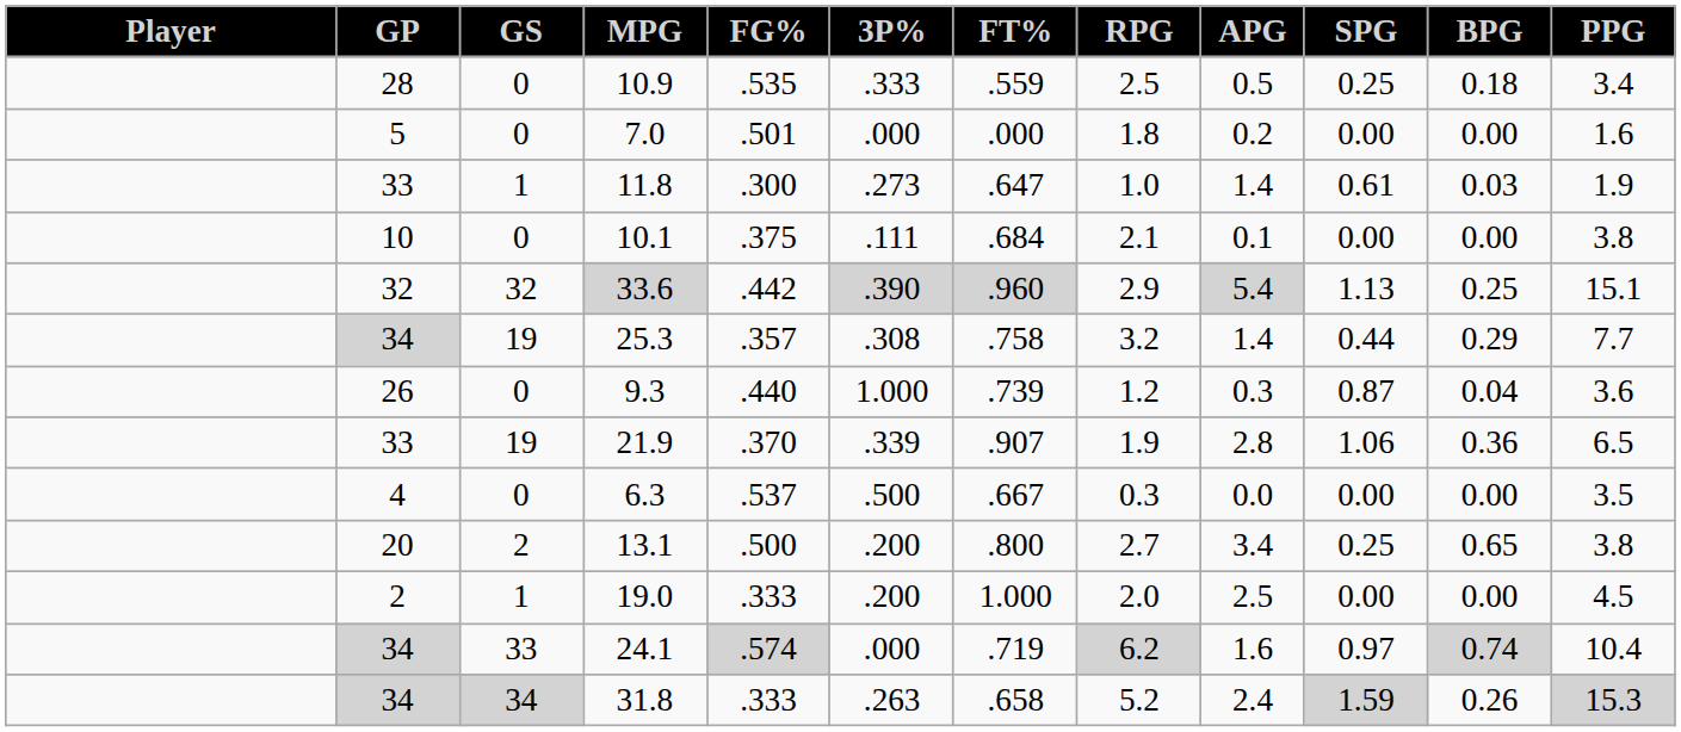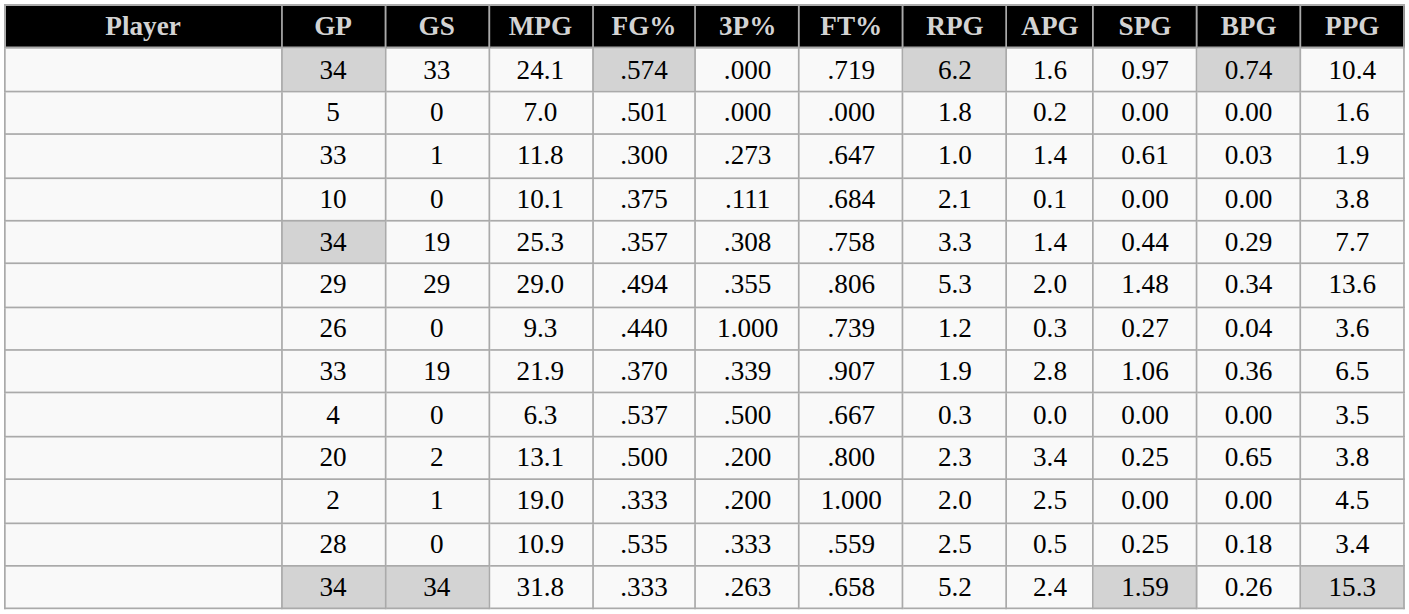 <table class="wikitable sortable" style="text-align:center;">
 <tr>
 <th style="background:#000000;color:#D3D3D3;" width="16%">Player</th>
 <th style="background:#000000;color:#D3D3D3;" width="6%">GP</th>
 <th style="background:#000000;color:#D3D3D3;" width="6%">GS</th>
 <th style="background:#000000;color:#D3D3D3;" width="6%">MPG</th>
 <th style="background:#000000;color:#D3D3D3;" width="6%">FG%</th>
 <th style="background:#000000;color:#D3D3D3;" width="6%">3P%</th>
 <th style="background:#000000;color:#D3D3D3;" width="6%">FT%</th>
 <th style="background:#000000;color:#D3D3D3;" width="6%">RPG</th>
 <th style="background:#000000;color:#D3D3D3;" width="5%">APG</th>
 <th style="background:#000000;color:#D3D3D3;" width="6%">SPG</th>
 <th style="background:#000000;color:#D3D3D3;" width="6%">BPG</th>
 <th style="background:#000000;color:#D3D3D3;" width="6%">PPG</th>
 </tr>
 <tr>
 <td></td>
-<td>28</td>
-<td>0</td>
-<td>10.9</td>
-<td>.535</td>
-<td>.333</td>
-<td>.559</td>
-<td>2.5</td>
-<td>0.5</td>
-<td>0.25</td>
-<td>0.18</td>
-<td>3.4</td>
+<td style="background:#D3D3D3">34</td>
+<td>33</td>
+<td>24.1</td>
+<td style="background:#D3D3D3">.574</td>
+<td>.000</td>
+<td>.719</td>
+<td style="background:#D3D3D3">6.2</td>
+<td>1.6</td>
+<td>0.97</td>
+<td style="background:#D3D3D3">0.74</td>
+<td>10.4</td>
 </tr>
 <tr>
 <td></td>
 <td>5</td>
 <td>0</td>
 <td>7.0</td>
 <td>.501</td>
 <td>.000</td>
 <td>.000</td>
 <td>1.8</td>
 <td>0.2</td>
 <td>0.00</td>
 <td>0.00</td>
 <td>1.6</td>
 </tr>
 <tr>
 <td></td>
 <td>33</td>
 <td>1</td>
 <td>11.8</td>
 <td>.300</td>
 <td>.273</td>
 <td>.647</td>
 <td>1.0</td>
 <td>1.4</td>
 <td>0.61</td>
 <td>0.03</td>
 <td>1.9</td>
 </tr>
 <tr>
 <td></td>
 <td>10</td>
 <td>0</td>
 <td>10.1</td>
 <td>.375</td>
 <td>.111</td>
 <td>.684</td>
 <td>2.1</td>
 <td>0.1</td>
 <td>0.00</td>
 <td>0.00</td>
 <td>3.8</td>
 </tr>
 <tr>
 <td></td>
-<td>32</td>
-<td>32</td>
-<td style="background:#D3D3D3">33.6</td>
-<td>.442</td>
-<td style="background:#D3D3D3">.390</td>
-<td style="background:#D3D3D3">.960</td>
-<td>2.9</td>
-<td style="background:#D3D3D3">5.4</td>
-<td>1.13</td>
-<td>0.25</td>
-<td>15.1</td>
-</tr>
-<tr>
-<td></td>
 <td style="background:#D3D3D3">34</td>
 <td>19</td>
 <td>25.3</td>
 <td>.357</td>
 <td>.308</td>
 <td>.758</td>
-<td>3.2</td>
+<td>3.3</td>
 <td>1.4</td>
 <td>0.44</td>
 <td>0.29</td>
 <td>7.7</td>
+</tr>
+<tr>
+<td></td>
+<td>29</td>
+<td>29</td>
+<td>29.0</td>
+<td>.494</td>
+<td>.355</td>
+<td>.806</td>
+<td>5.3</td>
+<td>2.0</td>
+<td>1.48</td>
+<td>0.34</td>
+<td>13.6</td>
 </tr>
 <tr>
 <td></td>
 <td>26</td>
 <td>0</td>
 <td>9.3</td>
 <td>.440</td>
 <td>1.000</td>
 <td>.739</td>
 <td>1.2</td>
 <td>0.3</td>
-<td>0.87</td>
+<td>0.27</td>
 <td>0.04</td>
 <td>3.6</td>
 </tr>
 <tr>
 <td></td>
 <td>33</td>
 <td>19</td>
 <td>21.9</td>
 <td>.370</td>
 <td>.339</td>
 <td>.907</td>
 <td>1.9</td>
 <td>2.8</td>
 <td>1.06</td>
 <td>0.36</td>
 <td>6.5</td>
 </tr>
 <tr>
 <td></td>
 <td>4</td>
 <td>0</td>
 <td>6.3</td>
 <td>.537</td>
 <td>.500</td>
 <td>.667</td>
 <td>0.3</td>
 <td>0.0</td>
 <td>0.00</td>
 <td>0.00</td>
 <td>3.5</td>
 </tr>
 <tr>
 <td></td>
 <td>20</td>
 <td>2</td>
 <td>13.1</td>
 <td>.500</td>
 <td>.200</td>
 <td>.800</td>
-<td>2.7</td>
+<td>2.3</td>
 <td>3.4</td>
 <td>0.25</td>
 <td>0.65</td>
 <td>3.8</td>
 </tr>
 <tr>
 <td></td>
 <td>2</td>
 <td>1</td>
 <td>19.0</td>
 <td>.333</td>
 <td>.200</td>
 <td>1.000</td>
 <td>2.0</td>
 <td>2.5</td>
 <td>0.00</td>
 <td>0.00</td>
 <td>4.5</td>
 </tr>
 <tr>
 <td></td>
-<td style="background:#D3D3D3">34</td>
-<td>33</td>
-<td>24.1</td>
-<td style="background:#D3D3D3">.574</td>
-<td>.000</td>
-<td>.719</td>
-<td style="background:#D3D3D3">6.2</td>
-<td>1.6</td>
-<td>0.97</td>
-<td style="background:#D3D3D3">0.74</td>
-<td>10.4</td>
+<td>28</td>
+<td>0</td>
+<td>10.9</td>
+<td>.535</td>
+<td>.333</td>
+<td>.559</td>
+<td>2.5</td>
+<td>0.5</td>
+<td>0.25</td>
+<td>0.18</td>
+<td>3.4</td>
 </tr>
 <tr>
 <td></td>
 <td style="background:#D3D3D3">34</td>
 <td style="background:#D3D3D3">34</td>
 <td>31.8</td>
 <td>.333</td>
 <td>.263</td>
 <td>.658</td>
 <td>5.2</td>
 <td>2.4</td>
 <td style="background:#D3D3D3">1.59</td>
 <td>0.26</td>
 <td style="background:#D3D3D3">15.3</td>
 </tr>
 </table>
